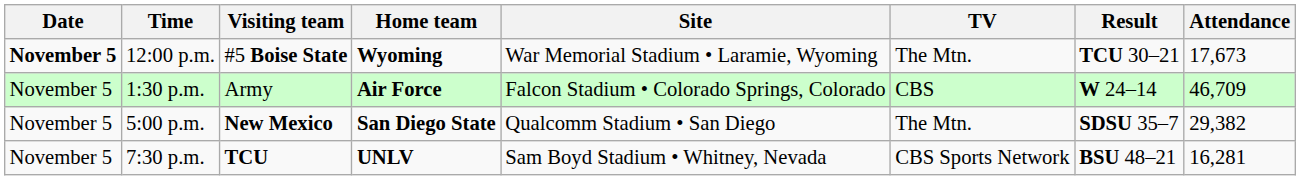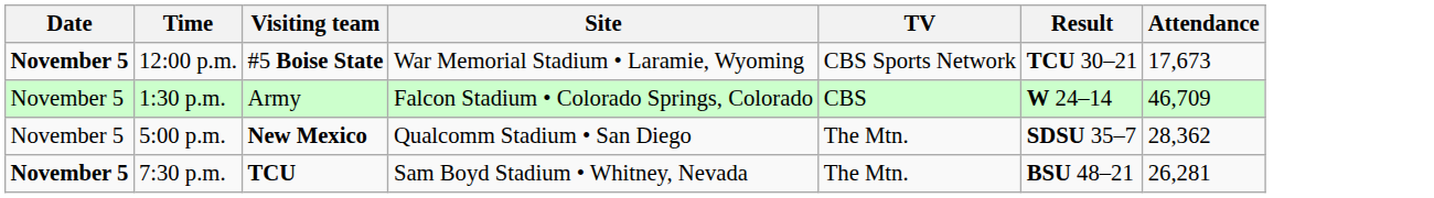 <table class="wikitable" style="font-size:95%;">
 <tr>
 <th>Date</th>
 <th>Time</th>
 <th>Visiting team</th>
-<th>Home team</th>
 <th>Site</th>
 <th>TV</th>
 <th>Result</th>
 <th>Attendance</th>
 </tr>
 <tr style=>
 <td><strong>November 5</strong></td>
 <td>12:00 p.m.</td>
 <td>#5 <strong>Boise State</strong></td>
-<td><strong>Wyoming</strong></td>
 <td>War Memorial Stadium • Laramie, Wyoming</td>
-<td>The Mtn.</td>
+<td>CBS Sports Network</td>
 <td><strong>TCU</strong> 30–21</td>
 <td>17,673</td>
 </tr>
 <tr style="background:#cfc;">
 <td>November 5</td>
 <td>1:30 p.m.</td>
 <td>Army</td>
-<td><strong>Air Force</strong></td>
 <td>Falcon Stadium • Colorado Springs, Colorado</td>
 <td>CBS</td>
 <td><strong>W</strong> 24–14</td>
 <td>46,709</td>
 </tr>
 <tr style=>
 <td>November 5</td>
 <td>5:00 p.m.</td>
 <td><strong>New Mexico</strong></td>
-<td><strong>San Diego State</strong></td>
 <td>Qualcomm Stadium • San Diego</td>
 <td>The Mtn.</td>
 <td><strong>SDSU</strong> 35–7</td>
-<td>29,382</td>
+<td>28,362</td>
 </tr>
 <tr style=>
-<td>November 5</td>
+<td><strong>November 5</strong></td>
 <td>7:30 p.m.</td>
 <td><strong>TCU</strong></td>
-<td><strong>UNLV</strong></td>
 <td>Sam Boyd Stadium • Whitney, Nevada</td>
-<td>CBS Sports Network</td>
+<td>The Mtn.</td>
 <td><strong>BSU</strong> 48–21</td>
-<td>16,281</td>
+<td>26,281</td>
 </tr>
 </table>
